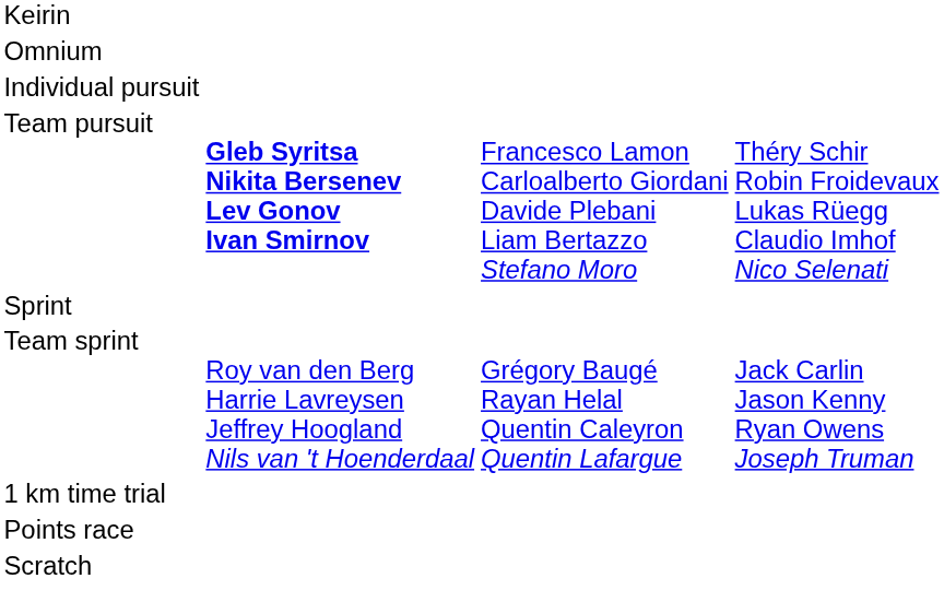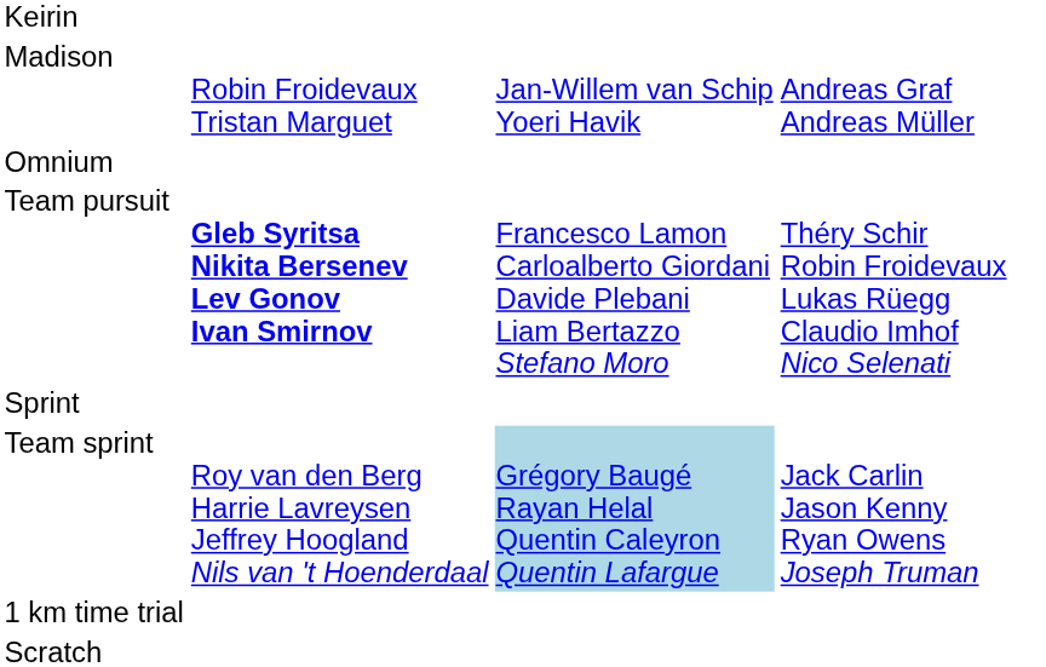 <table>
 <tr>
 <td>Keirin<br></td>
 <td></td>
 <td></td>
 <td></td>
 </tr>
+<tr valign=top>
+<td>Madison<br></td>
+<td><br><a href='#'>Robin Froidevaux</a><br><a href='#'>Tristan Marguet</a></td>
+<td><br><a href='#'>Jan-Willem van Schip</a><br><a href='#'>Yoeri Havik</a></td>
+<td><br><a href='#'>Andreas Graf</a><br><a href='#'>Andreas Müller</a></td>
+</tr>
 <tr>
 <td>Omnium<br></td>
-<td></td>
-<td></td>
-<td></td>
-</tr>
-<tr>
-<td>Individual pursuit<br></td>
 <td></td>
 <td></td>
 <td></td>
 </tr>
 <tr valign=top>
 <td>Team pursuit<br></td>
 <td><strong><br><a href='#'>Gleb Syritsa</a><br><a href='#'>Nikita Bersenev</a><br><a href='#'>Lev Gonov</a><br><a href='#'>Ivan Smirnov</a></strong></td>
 <td><br><a href='#'>Francesco Lamon</a><br><a href='#'>Carloalberto Giordani</a><br><a href='#'>Davide Plebani</a><br><a href='#'>Liam Bertazzo</a><br><em><a href='#'>Stefano Moro</a></em></td>
 <td><br><a href='#'>Théry Schir</a><br><a href='#'>Robin Froidevaux</a><br><a href='#'>Lukas Rüegg</a><br><a href='#'>Claudio Imhof</a><br><em><a href='#'>Nico Selenati</a></em></td>
 </tr>
 <tr>
 <td>Sprint<br></td>
 <td></td>
 <td></td>
 <td></td>
 </tr>
 <tr valign=top>
 <td>Team sprint<br></td>
 <td><br><a href='#'>Roy van den Berg</a><br><a href='#'>Harrie Lavreysen</a><br><a href='#'>Jeffrey Hoogland</a><br><em><a href='#'>Nils van 't Hoenderdaal</a></em></td>
-<td><br><a href='#'>Grégory Baugé</a><br><a href='#'>Rayan Helal</a><br><a href='#'>Quentin Caleyron</a><br><em><a href='#'>Quentin Lafargue</a></em></td>
+<td style="background: lightblue;"><br><a href='#'>Grégory Baugé</a><br><a href='#'>Rayan Helal</a><br><a href='#'>Quentin Caleyron</a><br><em><a href='#'>Quentin Lafargue</a></em></td>
 <td><br><a href='#'>Jack Carlin</a><br><a href='#'>Jason Kenny</a><br><a href='#'>Ryan Owens</a><br><em><a href='#'>Joseph Truman</a></em></td>
 </tr>
 <tr>
 <td>1 km time trial<br></td>
-<td></td>
-<td></td>
-<td></td>
-</tr>
-<tr>
-<td>Points race<br></td>
 <td></td>
 <td></td>
 <td></td>
 </tr>
 <tr>
 <td>Scratch<br></td>
 <td></td>
 <td></td>
 <td></td>
 </tr>
 </table>
